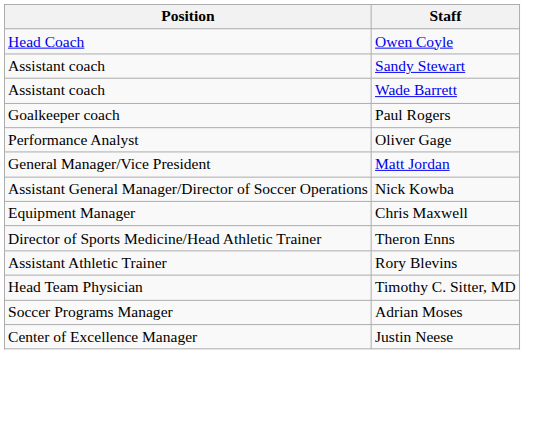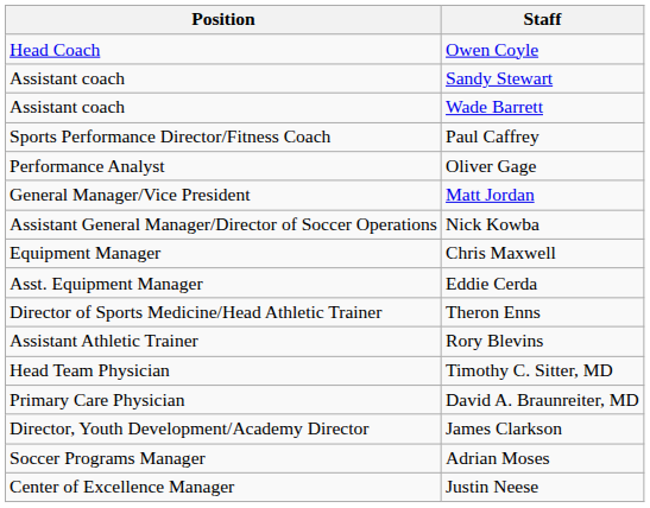 <table class="wikitable">
 <tr>
 <th>Position</th>
 <th>Staff</th>
 </tr>
 <tr>
 <td><a href='#'>Head Coach</a></td>
 <td> <a href='#'>Owen Coyle</a></td>
 </tr>
 <tr>
 <td>Assistant coach</td>
 <td> <a href='#'>Sandy Stewart</a></td>
 </tr>
 <tr>
 <td>Assistant coach</td>
 <td> <a href='#'>Wade Barrett</a></td>
 </tr>
 <tr>
-<td>Goalkeeper coach</td>
-<td> Paul Rogers</td>
+<td>Sports Performance Director/Fitness Coach</td>
+<td> Paul Caffrey</td>
 </tr>
 <tr>
 <td>Performance Analyst</td>
 <td> Oliver Gage</td>
 </tr>
 <tr>
 <td>General Manager/Vice President</td>
 <td> <a href='#'>Matt Jordan</a></td>
 </tr>
 <tr>
 <td>Assistant General Manager/Director of Soccer Operations</td>
 <td> Nick Kowba</td>
 </tr>
 <tr>
 <td>Equipment Manager</td>
 <td>Chris Maxwell</td>
 </tr>
 <tr>
+<td>Asst. Equipment Manager</td>
+<td>Eddie Cerda</td>
+</tr>
+<tr>
 <td>Director of Sports Medicine/Head Athletic Trainer</td>
 <td> Theron Enns</td>
 </tr>
 <tr>
 <td>Assistant Athletic Trainer</td>
 <td> Rory Blevins</td>
 </tr>
 <tr>
 <td>Head Team Physician</td>
 <td> Timothy C. Sitter, MD</td>
 </tr>
 <tr>
+<td>Primary Care Physician</td>
+<td> David A. Braunreiter, MD</td>
+</tr>
+<tr>
+<td>Director, Youth Development/Academy Director</td>
+<td> James Clarkson</td>
+</tr>
+<tr>
 <td>Soccer Programs Manager</td>
 <td> Adrian Moses</td>
 </tr>
 <tr>
 <td>Center of Excellence Manager</td>
 <td> Justin Neese</td>
 </tr>
 </table>
